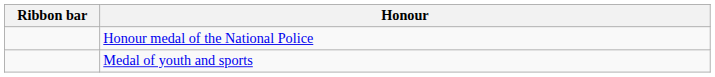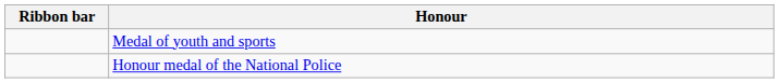 <table class="wikitable"  style="width: 40%">
 <tr>
 <th style="width:100px;">Ribbon bar</th>
 <th>Honour</th>
 </tr>
 <tr>
 <td></td>
-<td><a href='#'>Honour medal of the National Police</a></td>
+<td><a href='#'>Medal of youth and sports</a></td>
 </tr>
 <tr>
 <td></td>
-<td><a href='#'>Medal of youth and sports</a></td>
+<td><a href='#'>Honour medal of the National Police</a></td>
 </tr>
 </table>
